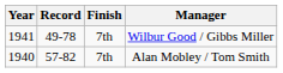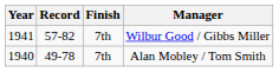 <table class="wikitable" style="text-align:center">
 <tr>
 <th>Year</th>
 <th>Record</th>
 <th>Finish</th>
 <th>Manager</th>
 </tr>
 <tr>
 <td>1941</td>
-<td>49-78</td>
+<td>57-82</td>
 <td>7th</td>
 <td><a href='#'>Wilbur Good</a> / Gibbs Miller</td>
 </tr>
 <tr>
 <td>1940</td>
-<td>57-82</td>
+<td>49-78</td>
 <td>7th</td>
 <td>Alan Mobley / Tom Smith</td>
 </tr>
 </table>
